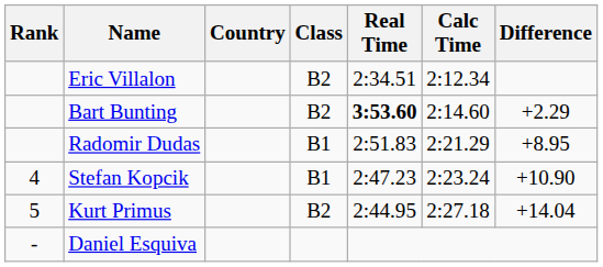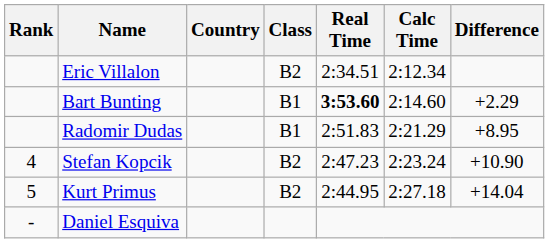 <table class="wikitable sortable" style="text-align:center">
 <tr>
 <th>Rank</th>
 <th>Name</th>
 <th>Country</th>
 <th>Class</th>
 <th>Real<br>Time</th>
 <th>Calc<br>Time</th>
 <th Class="unsortable">Difference</th>
 </tr>
 <tr>
 <td></td>
 <td align=left><a href='#'>Eric Villalon</a></td>
 <td align=left></td>
 <td>B2</td>
 <td>2:34.51</td>
 <td>2:12.34</td>
 </tr>
 <tr>
 <td></td>
 <td align=left><a href='#'>Bart Bunting</a></td>
 <td align=left></td>
-<td>B2</td>
+<td>B1</td>
 <td><strong>3:53.60</strong></td>
 <td>2:14.60</td>
 <td>+2.29</td>
 </tr>
 <tr>
 <td></td>
 <td align=left><a href='#'>Radomir Dudas</a></td>
 <td align=left></td>
 <td>B1</td>
 <td>2:51.83</td>
 <td>2:21.29</td>
 <td>+8.95</td>
 </tr>
 <tr>
 <td>4</td>
 <td align=left><a href='#'>Stefan Kopcik</a></td>
 <td align=left></td>
-<td>B1</td>
+<td>B2</td>
 <td>2:47.23</td>
 <td>2:23.24</td>
 <td>+10.90</td>
 </tr>
 <tr>
 <td>5</td>
 <td align=left><a href='#'>Kurt Primus</a></td>
 <td align=left></td>
 <td>B2</td>
 <td>2:44.95</td>
 <td>2:27.18</td>
 <td>+14.04</td>
 </tr>
 <tr>
 <td>-</td>
 <td align=left><a href='#'>Daniel Esquiva</a></td>
 <td align=left></td>
 <td></td>
 <td colspan=3></td>
 </tr>
 </table>
